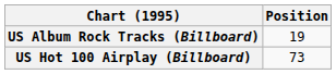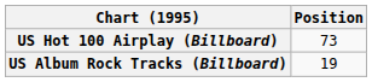 <table class="wikitable plainrowheaders" style="text-align:center">
 <tr>
 <th>Chart (1995)</th>
 <th>Position</th>
 </tr>
 <tr>
+<th scope="row">US Hot 100 Airplay (<em>Billboard</em>)</th>
+<td>73</td>
+</tr>
+<tr>
 <th scope="row">US Album Rock Tracks (<em>Billboard</em>)</th>
 <td>19</td>
 </tr>
-<tr>
-<th scope="row">US Hot 100 Airplay (<em>Billboard</em>)</th>
-<td>73</td>
-</tr>
 </table>
